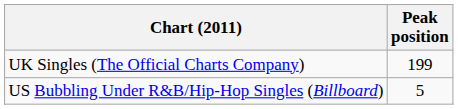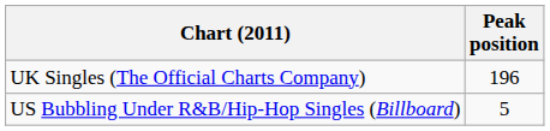 <table class="wikitable sortable">
 <tr>
 <th>Chart (2011)</th>
 <th>Peak<br>position</th>
 </tr>
 <tr>
 <td>UK Singles (<a href='#'>The Official Charts Company</a>)</td>
-<td align="center">199</td>
+<td align="center">196</td>
 </tr>
 <tr>
 <td>US <a href='#'>Bubbling Under R&B/Hip-Hop Singles</a> (<a href='#'><em>Billboard</em></a>)</td>
 <td align="center">5</td>
 </tr>
 </table>
